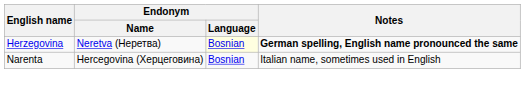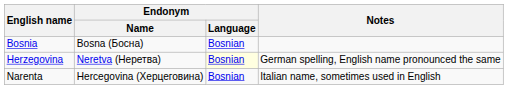 <table class="wikitable sortable mw-collapsible">
 <tr>
 <th rowspan="2">English name</th>
 <th colspan="2">Endonym</th>
 <th rowspan="2">Notes</th>
 </tr>
 <tr>
 <th>Name</th>
 <th>Language</th>
 </tr>
 <tr>
+<td><a href='#'>Bosnia</a></td>
+<td>Bosna (Босна)</td>
+<td><a href='#'>Bosnian</a></td>
+<td></td>
+</tr>
+<tr>
 <td><a href='#'>Herzegovina</a></td>
 <td><a href='#'>Neretva</a> (Неретва)</td>
 <td style="background: lightyellow;"><a href='#'>Bosnian</a></td>
-<td><strong>German spelling, English name pronounced the same</strong></td>
+<td>German spelling, English name pronounced the same</td>
 </tr>
 <tr>
 <td>Narenta</td>
 <td>Hercegovina (Херцеговина)</td>
 <td><a href='#'>Bosnian</a></td>
 <td>Italian name, sometimes used in English</td>
 </tr>
 </table>
